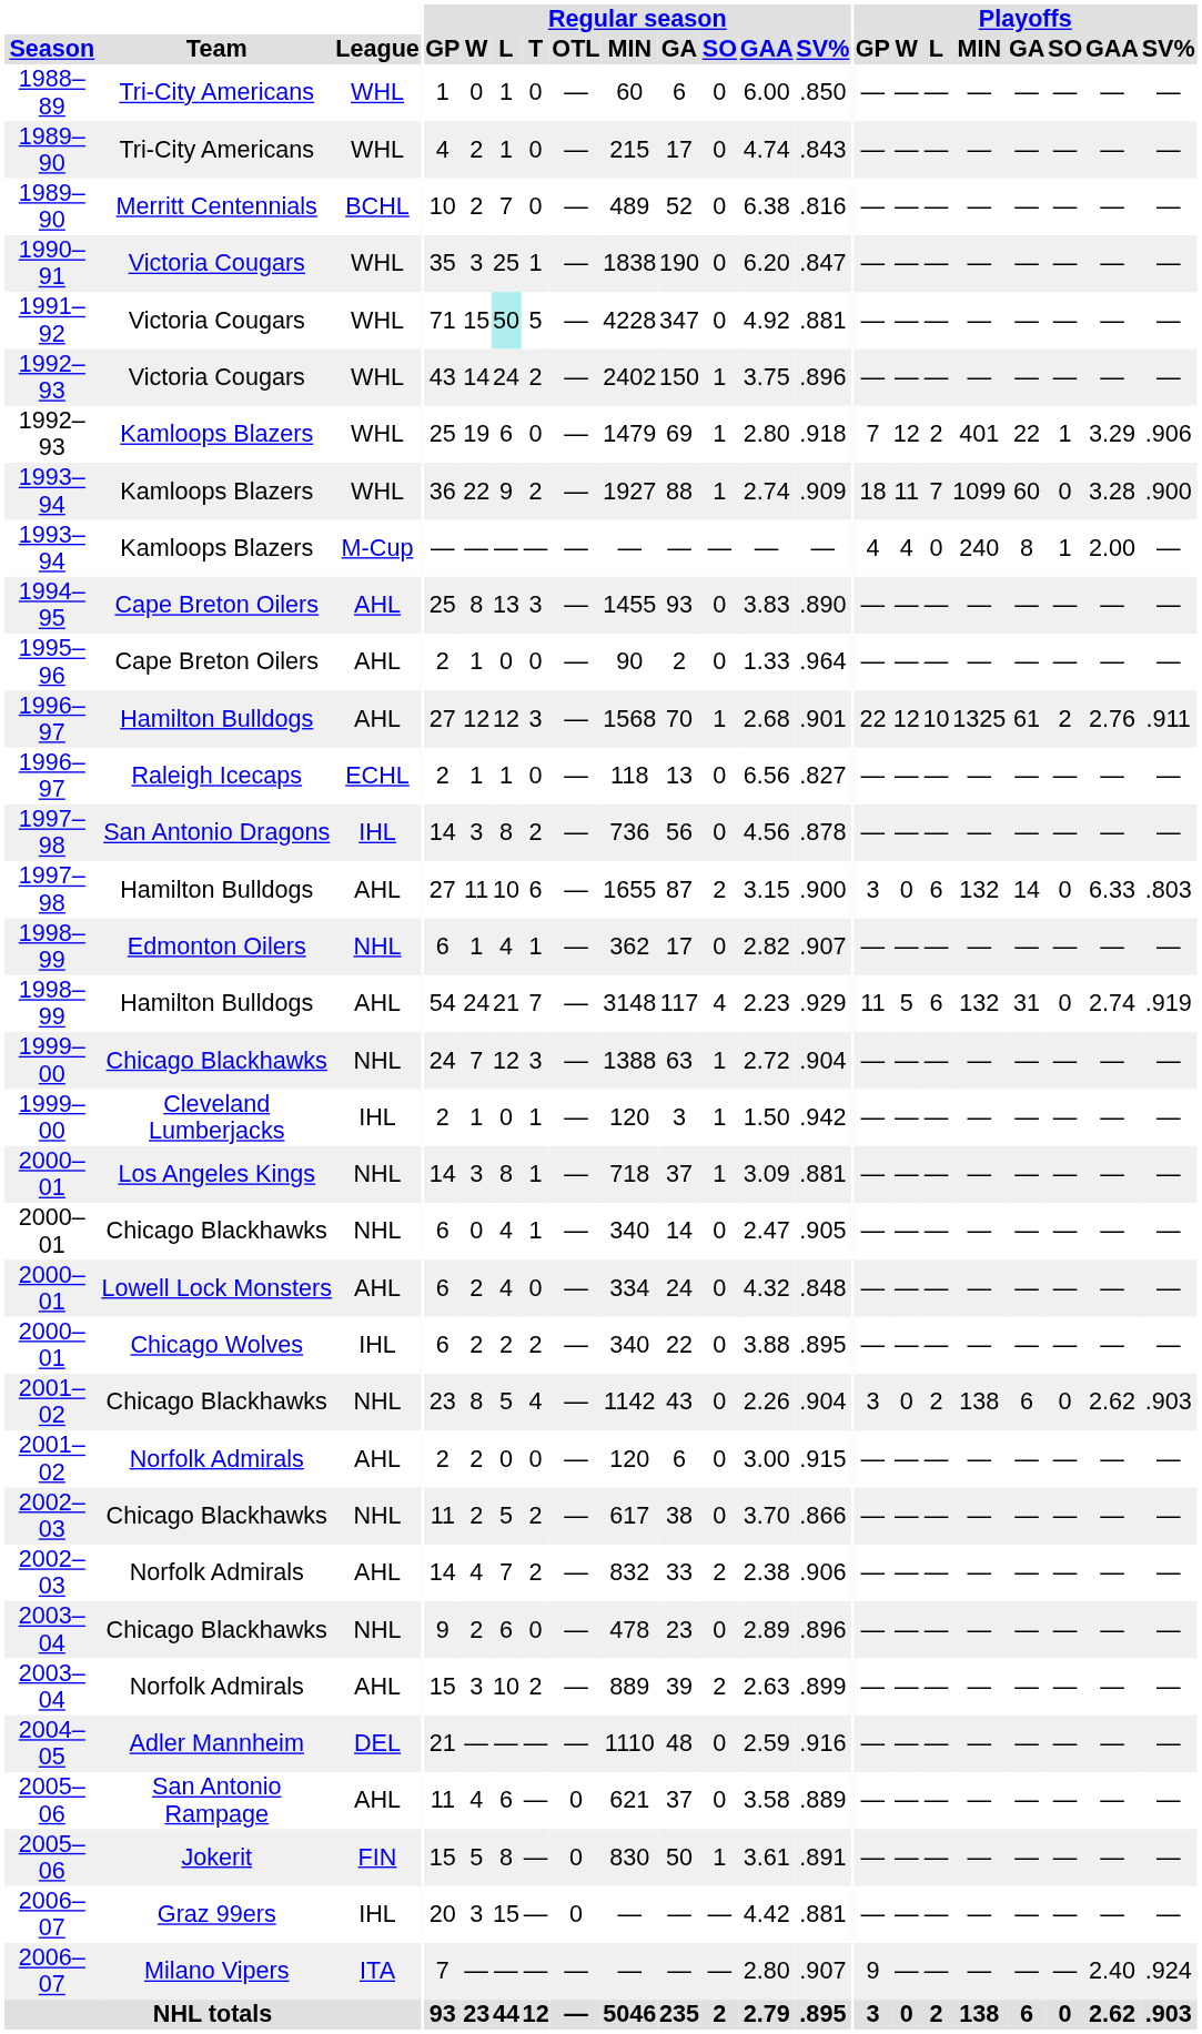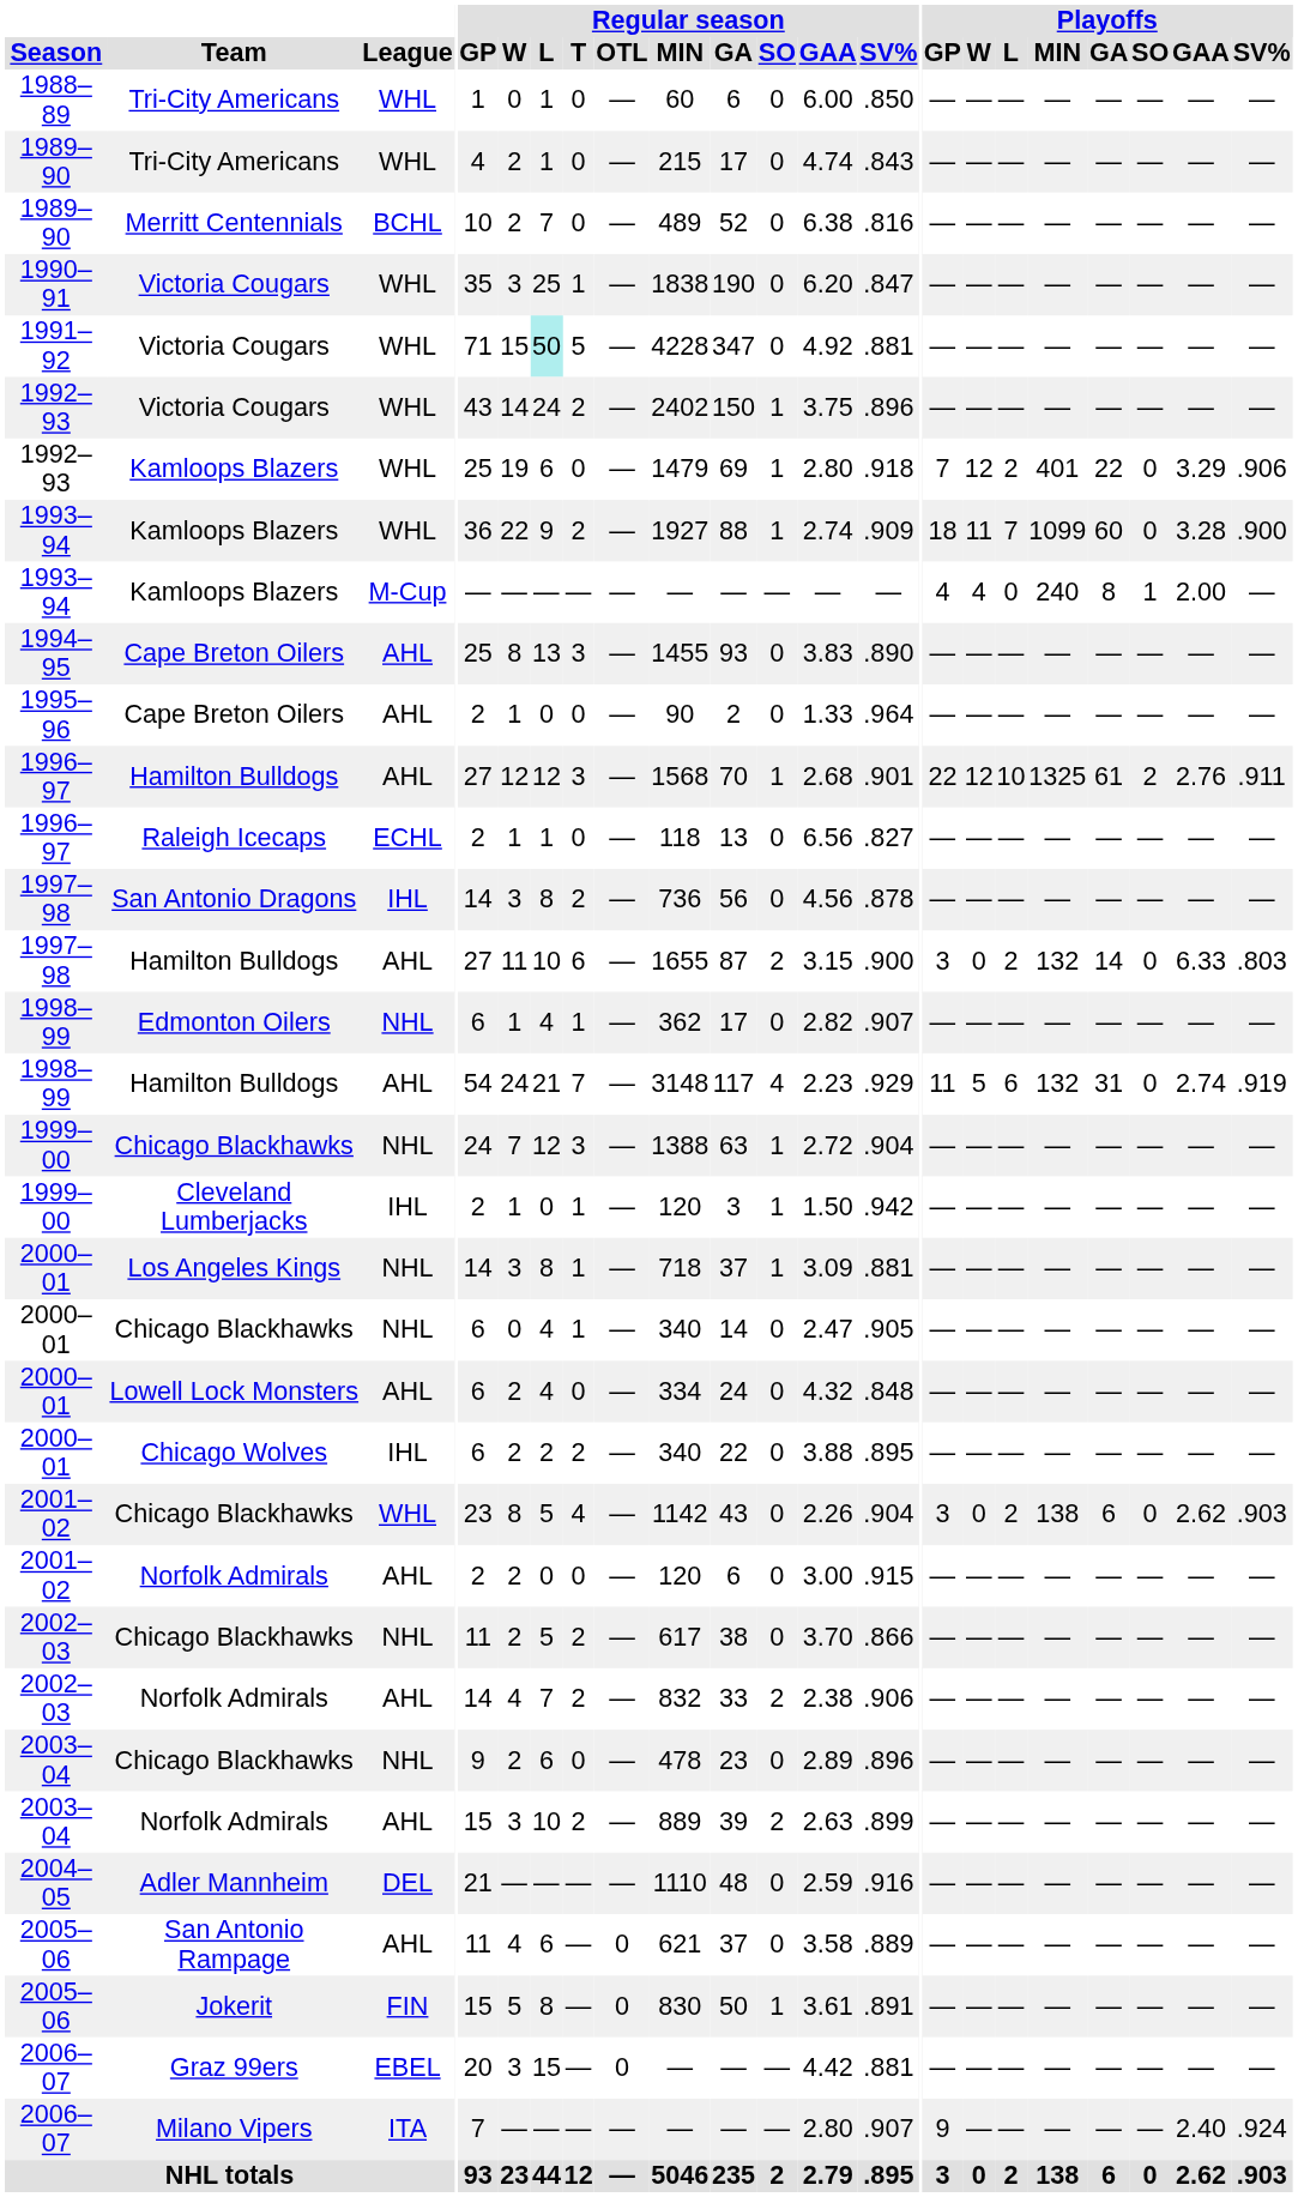 <table border="0" cellpadding="1" cellspacing="0" style="width:90%; text-align:center;">
 <tr bgcolor="#e0e0e0">
 <th colspan="3" bgcolor="#ffffff"></th>
 <th rowspan="99" bgcolor="#ffffff"></th>
 <th colspan="10" bgcolor="#e0e0e0"><a href='#'>Regular season</a></th>
 <th rowspan="99" bgcolor="#ffffff"></th>
 <th colspan="8" bgcolor="#e0e0e0"><a href='#'>Playoffs</a></th>
 </tr>
 <tr bgcolor="#e0e0e0">
 <th><a href='#'>Season</a></th>
 <th>Team</th>
 <th>League</th>
 <th>GP</th>
 <th>W</th>
 <th>L</th>
 <th>T</th>
 <th>OTL</th>
 <th>MIN</th>
 <th>GA</th>
 <th><a href='#'>SO</a></th>
 <th><a href='#'>GAA</a></th>
 <th><a href='#'>SV%</a></th>
 <th>GP</th>
 <th>W</th>
 <th>L</th>
 <th>MIN</th>
 <th>GA</th>
 <th>SO</th>
 <th>GAA</th>
 <th>SV%</th>
 </tr>
 <tr>
 <td><a href='#'>1988–89</a></td>
 <td><a href='#'>Tri-City Americans</a></td>
 <td><a href='#'>WHL</a></td>
 <td>1</td>
 <td>0</td>
 <td>1</td>
 <td>0</td>
 <td>—</td>
 <td>60</td>
 <td>6</td>
 <td>0</td>
 <td>6.00</td>
 <td>.850</td>
 <td>—</td>
 <td>—</td>
 <td>—</td>
 <td>—</td>
 <td>—</td>
 <td>—</td>
 <td>—</td>
 <td>—</td>
 </tr>
 <tr bgcolor="#f0f0f0">
 <td><a href='#'>1989–90</a></td>
 <td>Tri-City Americans</td>
 <td>WHL</td>
 <td>4</td>
 <td>2</td>
 <td>1</td>
 <td>0</td>
 <td>—</td>
 <td>215</td>
 <td>17</td>
 <td>0</td>
 <td>4.74</td>
 <td>.843</td>
 <td>—</td>
 <td>—</td>
 <td>—</td>
 <td>—</td>
 <td>—</td>
 <td>—</td>
 <td>—</td>
 <td>—</td>
 </tr>
 <tr>
 <td><a href='#'>1989–90</a></td>
 <td><a href='#'>Merritt Centennials</a></td>
 <td><a href='#'>BCHL</a></td>
 <td>10</td>
 <td>2</td>
 <td>7</td>
 <td>0</td>
 <td>—</td>
 <td>489</td>
 <td>52</td>
 <td>0</td>
 <td>6.38</td>
 <td>.816</td>
 <td>—</td>
 <td>—</td>
 <td>—</td>
 <td>—</td>
 <td>—</td>
 <td>—</td>
 <td>—</td>
 <td>—</td>
 </tr>
 <tr bgcolor="#f0f0f0">
 <td><a href='#'>1990–91</a></td>
 <td><a href='#'>Victoria Cougars</a></td>
 <td>WHL</td>
 <td>35</td>
 <td>3</td>
 <td>25</td>
 <td>1</td>
 <td>—</td>
 <td>1838</td>
 <td>190</td>
 <td>0</td>
 <td>6.20</td>
 <td>.847</td>
 <td>—</td>
 <td>—</td>
 <td>—</td>
 <td>—</td>
 <td>—</td>
 <td>—</td>
 <td>—</td>
 <td>—</td>
 </tr>
 <tr>
 <td><a href='#'>1991–92</a></td>
 <td>Victoria Cougars</td>
 <td>WHL</td>
 <td>71</td>
 <td>15</td>
 <td style="background: paleturquoise;">50</td>
 <td>5</td>
 <td>—</td>
 <td>4228</td>
 <td>347</td>
 <td>0</td>
 <td>4.92</td>
 <td>.881</td>
 <td>—</td>
 <td>—</td>
 <td>—</td>
 <td>—</td>
 <td>—</td>
 <td>—</td>
 <td>—</td>
 <td>—</td>
 </tr>
 <tr bgcolor="#f0f0f0">
 <td><a href='#'>1992–93</a></td>
 <td>Victoria Cougars</td>
 <td>WHL</td>
 <td>43</td>
 <td>14</td>
 <td>24</td>
 <td>2</td>
 <td>—</td>
 <td>2402</td>
 <td>150</td>
 <td>1</td>
 <td>3.75</td>
 <td>.896</td>
 <td>—</td>
 <td>—</td>
 <td>—</td>
 <td>—</td>
 <td>—</td>
 <td>—</td>
 <td>—</td>
 <td>—</td>
 </tr>
 <tr>
 <td>1992–93</td>
 <td><a href='#'>Kamloops Blazers</a></td>
 <td>WHL</td>
 <td>25</td>
 <td>19</td>
 <td>6</td>
 <td>0</td>
 <td>—</td>
 <td>1479</td>
 <td>69</td>
 <td>1</td>
 <td>2.80</td>
 <td>.918</td>
 <td>7</td>
 <td>12</td>
 <td>2</td>
 <td>401</td>
 <td>22</td>
-<td>1</td>
+<td>0</td>
 <td>3.29</td>
 <td>.906</td>
 </tr>
 <tr bgcolor="#f0f0f0">
 <td><a href='#'>1993–94</a></td>
 <td>Kamloops Blazers</td>
 <td>WHL</td>
 <td>36</td>
 <td>22</td>
 <td>9</td>
 <td>2</td>
 <td>—</td>
 <td>1927</td>
 <td>88</td>
 <td>1</td>
 <td>2.74</td>
 <td>.909</td>
 <td>18</td>
 <td>11</td>
 <td>7</td>
 <td>1099</td>
 <td>60</td>
 <td>0</td>
 <td>3.28</td>
 <td>.900</td>
 </tr>
 <tr>
 <td><a href='#'>1993–94</a></td>
 <td>Kamloops Blazers</td>
 <td><a href='#'>M-Cup</a></td>
 <td>—</td>
 <td>—</td>
 <td>—</td>
 <td>—</td>
 <td>—</td>
 <td>—</td>
 <td>—</td>
 <td>—</td>
 <td>—</td>
 <td>—</td>
 <td>4</td>
 <td>4</td>
 <td>0</td>
 <td>240</td>
 <td>8</td>
 <td>1</td>
 <td>2.00</td>
 <td>—</td>
 </tr>
 <tr bgcolor="#f0f0f0">
 <td><a href='#'>1994–95</a></td>
 <td><a href='#'>Cape Breton Oilers</a></td>
 <td><a href='#'>AHL</a></td>
 <td>25</td>
 <td>8</td>
 <td>13</td>
 <td>3</td>
 <td>—</td>
 <td>1455</td>
 <td>93</td>
 <td>0</td>
 <td>3.83</td>
 <td>.890</td>
 <td>—</td>
 <td>—</td>
 <td>—</td>
 <td>—</td>
 <td>—</td>
 <td>—</td>
 <td>—</td>
 <td>—</td>
 </tr>
 <tr>
 <td><a href='#'>1995–96</a></td>
 <td>Cape Breton Oilers</td>
 <td>AHL</td>
 <td>2</td>
 <td>1</td>
 <td>0</td>
 <td>0</td>
 <td>—</td>
 <td>90</td>
 <td>2</td>
 <td>0</td>
 <td>1.33</td>
 <td>.964</td>
 <td>—</td>
 <td>—</td>
 <td>—</td>
 <td>—</td>
 <td>—</td>
 <td>—</td>
 <td>—</td>
 <td>—</td>
 </tr>
 <tr bgcolor="#f0f0f0">
 <td><a href='#'>1996–97</a></td>
 <td><a href='#'>Hamilton Bulldogs</a></td>
 <td>AHL</td>
 <td>27</td>
 <td>12</td>
 <td>12</td>
 <td>3</td>
 <td>—</td>
 <td>1568</td>
 <td>70</td>
 <td>1</td>
 <td>2.68</td>
 <td>.901</td>
 <td>22</td>
 <td>12</td>
 <td>10</td>
 <td>1325</td>
 <td>61</td>
 <td>2</td>
 <td>2.76</td>
 <td>.911</td>
 </tr>
 <tr>
 <td><a href='#'>1996–97</a></td>
 <td><a href='#'>Raleigh Icecaps</a></td>
 <td><a href='#'>ECHL</a></td>
 <td>2</td>
 <td>1</td>
 <td>1</td>
 <td>0</td>
 <td>—</td>
 <td>118</td>
 <td>13</td>
 <td>0</td>
 <td>6.56</td>
 <td>.827</td>
 <td>—</td>
 <td>—</td>
 <td>—</td>
 <td>—</td>
 <td>—</td>
 <td>—</td>
 <td>—</td>
 <td>—</td>
 </tr>
 <tr bgcolor="#f0f0f0">
 <td><a href='#'>1997–98</a></td>
 <td><a href='#'>San Antonio Dragons</a></td>
 <td><a href='#'>IHL</a></td>
 <td>14</td>
 <td>3</td>
 <td>8</td>
 <td>2</td>
 <td>—</td>
 <td>736</td>
 <td>56</td>
 <td>0</td>
 <td>4.56</td>
 <td>.878</td>
 <td>—</td>
 <td>—</td>
 <td>—</td>
 <td>—</td>
 <td>—</td>
 <td>—</td>
 <td>—</td>
 <td>—</td>
 </tr>
 <tr>
 <td><a href='#'>1997–98</a></td>
 <td>Hamilton Bulldogs</td>
 <td>AHL</td>
 <td>27</td>
 <td>11</td>
 <td>10</td>
 <td>6</td>
 <td>—</td>
 <td>1655</td>
 <td>87</td>
 <td>2</td>
 <td>3.15</td>
 <td>.900</td>
 <td>3</td>
 <td>0</td>
-<td>6</td>
+<td>2</td>
 <td>132</td>
 <td>14</td>
 <td>0</td>
 <td>6.33</td>
 <td>.803</td>
 </tr>
 <tr bgcolor="#f0f0f0">
 <td><a href='#'>1998–99</a></td>
 <td><a href='#'>Edmonton Oilers</a></td>
 <td><a href='#'>NHL</a></td>
 <td>6</td>
 <td>1</td>
 <td>4</td>
 <td>1</td>
 <td>—</td>
 <td>362</td>
 <td>17</td>
 <td>0</td>
 <td>2.82</td>
 <td>.907</td>
 <td>—</td>
 <td>—</td>
 <td>—</td>
 <td>—</td>
 <td>—</td>
 <td>—</td>
 <td>—</td>
 <td>—</td>
 </tr>
 <tr>
 <td><a href='#'>1998–99</a></td>
 <td>Hamilton Bulldogs</td>
 <td>AHL</td>
 <td>54</td>
 <td>24</td>
 <td>21</td>
 <td>7</td>
 <td>—</td>
 <td>3148</td>
 <td>117</td>
 <td>4</td>
 <td>2.23</td>
 <td>.929</td>
 <td>11</td>
 <td>5</td>
 <td>6</td>
 <td>132</td>
 <td>31</td>
 <td>0</td>
 <td>2.74</td>
 <td>.919</td>
 </tr>
 <tr bgcolor="#f0f0f0">
 <td><a href='#'>1999–00</a></td>
 <td><a href='#'>Chicago Blackhawks</a></td>
 <td>NHL</td>
 <td>24</td>
 <td>7</td>
 <td>12</td>
 <td>3</td>
 <td>—</td>
 <td>1388</td>
 <td>63</td>
 <td>1</td>
 <td>2.72</td>
 <td>.904</td>
 <td>—</td>
 <td>—</td>
 <td>—</td>
 <td>—</td>
 <td>—</td>
 <td>—</td>
 <td>—</td>
 <td>—</td>
 </tr>
 <tr>
 <td><a href='#'>1999–00</a></td>
 <td><a href='#'>Cleveland Lumberjacks</a></td>
 <td>IHL</td>
 <td>2</td>
 <td>1</td>
 <td>0</td>
 <td>1</td>
 <td>—</td>
 <td>120</td>
 <td>3</td>
 <td>1</td>
 <td>1.50</td>
 <td>.942</td>
 <td>—</td>
 <td>—</td>
 <td>—</td>
 <td>—</td>
 <td>—</td>
 <td>—</td>
 <td>—</td>
 <td>—</td>
 </tr>
 <tr bgcolor="#f0f0f0">
 <td><a href='#'>2000–01</a></td>
 <td><a href='#'>Los Angeles Kings</a></td>
 <td>NHL</td>
 <td>14</td>
 <td>3</td>
 <td>8</td>
 <td>1</td>
 <td>—</td>
 <td>718</td>
 <td>37</td>
 <td>1</td>
 <td>3.09</td>
 <td>.881</td>
 <td>—</td>
 <td>—</td>
 <td>—</td>
 <td>—</td>
 <td>—</td>
 <td>—</td>
 <td>—</td>
 <td>—</td>
 </tr>
 <tr>
 <td>2000–01</td>
 <td>Chicago Blackhawks</td>
 <td>NHL</td>
 <td>6</td>
 <td>0</td>
 <td>4</td>
 <td>1</td>
 <td>—</td>
 <td>340</td>
 <td>14</td>
 <td>0</td>
 <td>2.47</td>
 <td>.905</td>
 <td>—</td>
 <td>—</td>
 <td>—</td>
 <td>—</td>
 <td>—</td>
 <td>—</td>
 <td>—</td>
 <td>—</td>
 </tr>
 <tr bgcolor="#f0f0f0">
 <td><a href='#'>2000–01</a></td>
 <td><a href='#'>Lowell Lock Monsters</a></td>
 <td>AHL</td>
 <td>6</td>
 <td>2</td>
 <td>4</td>
 <td>0</td>
 <td>—</td>
 <td>334</td>
 <td>24</td>
 <td>0</td>
 <td>4.32</td>
 <td>.848</td>
 <td>—</td>
 <td>—</td>
 <td>—</td>
 <td>—</td>
 <td>—</td>
 <td>—</td>
 <td>—</td>
 <td>—</td>
 </tr>
 <tr>
 <td><a href='#'>2000–01</a></td>
 <td><a href='#'>Chicago Wolves</a></td>
 <td>IHL</td>
 <td>6</td>
 <td>2</td>
 <td>2</td>
 <td>2</td>
 <td>—</td>
 <td>340</td>
 <td>22</td>
 <td>0</td>
 <td>3.88</td>
 <td>.895</td>
 <td>—</td>
 <td>—</td>
 <td>—</td>
 <td>—</td>
 <td>—</td>
 <td>—</td>
 <td>—</td>
 <td>—</td>
 </tr>
 <tr bgcolor="#f0f0f0">
 <td><a href='#'>2001–02</a></td>
 <td>Chicago Blackhawks</td>
-<td>NHL</td>
+<td><a href='#'>WHL</a></td>
 <td>23</td>
 <td>8</td>
 <td>5</td>
 <td>4</td>
 <td>—</td>
 <td>1142</td>
 <td>43</td>
 <td>0</td>
 <td>2.26</td>
 <td>.904</td>
 <td>3</td>
 <td>0</td>
 <td>2</td>
 <td>138</td>
 <td>6</td>
 <td>0</td>
 <td>2.62</td>
 <td>.903</td>
 </tr>
 <tr>
 <td><a href='#'>2001–02</a></td>
 <td><a href='#'>Norfolk Admirals</a></td>
 <td>AHL</td>
 <td>2</td>
 <td>2</td>
 <td>0</td>
 <td>0</td>
 <td>—</td>
 <td>120</td>
 <td>6</td>
 <td>0</td>
 <td>3.00</td>
 <td>.915</td>
 <td>—</td>
 <td>—</td>
 <td>—</td>
 <td>—</td>
 <td>—</td>
 <td>—</td>
 <td>—</td>
 <td>—</td>
 </tr>
 <tr bgcolor="#f0f0f0">
 <td><a href='#'>2002–03</a></td>
 <td>Chicago Blackhawks</td>
 <td>NHL</td>
 <td>11</td>
 <td>2</td>
 <td>5</td>
 <td>2</td>
 <td>—</td>
 <td>617</td>
 <td>38</td>
 <td>0</td>
 <td>3.70</td>
 <td>.866</td>
 <td>—</td>
 <td>—</td>
 <td>—</td>
 <td>—</td>
 <td>—</td>
 <td>—</td>
 <td>—</td>
 <td>—</td>
 </tr>
 <tr>
 <td><a href='#'>2002–03</a></td>
 <td>Norfolk Admirals</td>
 <td>AHL</td>
 <td>14</td>
 <td>4</td>
 <td>7</td>
 <td>2</td>
 <td>—</td>
 <td>832</td>
 <td>33</td>
 <td>2</td>
 <td>2.38</td>
 <td>.906</td>
 <td>—</td>
 <td>—</td>
 <td>—</td>
 <td>—</td>
 <td>—</td>
 <td>—</td>
 <td>—</td>
 <td>—</td>
 </tr>
 <tr bgcolor="#f0f0f0">
 <td><a href='#'>2003–04</a></td>
 <td>Chicago Blackhawks</td>
 <td>NHL</td>
 <td>9</td>
 <td>2</td>
 <td>6</td>
 <td>0</td>
 <td>—</td>
 <td>478</td>
 <td>23</td>
 <td>0</td>
 <td>2.89</td>
 <td>.896</td>
 <td>—</td>
 <td>—</td>
 <td>—</td>
 <td>—</td>
 <td>—</td>
 <td>—</td>
 <td>—</td>
 <td>—</td>
 </tr>
 <tr>
 <td><a href='#'>2003–04</a></td>
 <td>Norfolk Admirals</td>
 <td>AHL</td>
 <td>15</td>
 <td>3</td>
 <td>10</td>
 <td>2</td>
 <td>—</td>
 <td>889</td>
 <td>39</td>
 <td>2</td>
 <td>2.63</td>
 <td>.899</td>
 <td>—</td>
 <td>—</td>
 <td>—</td>
 <td>—</td>
 <td>—</td>
 <td>—</td>
 <td>—</td>
 <td>—</td>
 </tr>
 <tr bgcolor="#f0f0f0">
 <td><a href='#'>2004–05</a></td>
 <td><a href='#'>Adler Mannheim</a></td>
 <td><a href='#'>DEL</a></td>
 <td>21</td>
 <td>—</td>
 <td>—</td>
 <td>—</td>
 <td>—</td>
 <td>1110</td>
 <td>48</td>
 <td>0</td>
 <td>2.59</td>
 <td>.916</td>
 <td>—</td>
 <td>—</td>
 <td>—</td>
 <td>—</td>
 <td>—</td>
 <td>—</td>
 <td>—</td>
 <td>—</td>
 </tr>
 <tr>
 <td><a href='#'>2005–06</a></td>
 <td><a href='#'>San Antonio Rampage</a></td>
 <td>AHL</td>
 <td>11</td>
 <td>4</td>
 <td>6</td>
 <td>—</td>
 <td>0</td>
 <td>621</td>
 <td>37</td>
 <td>0</td>
 <td>3.58</td>
 <td>.889</td>
 <td>—</td>
 <td>—</td>
 <td>—</td>
 <td>—</td>
 <td>—</td>
 <td>—</td>
 <td>—</td>
 <td>—</td>
 </tr>
 <tr bgcolor="#f0f0f0">
 <td><a href='#'>2005–06</a></td>
 <td><a href='#'>Jokerit</a></td>
 <td><a href='#'>FIN</a></td>
 <td>15</td>
 <td>5</td>
 <td>8</td>
 <td>—</td>
 <td>0</td>
 <td>830</td>
 <td>50</td>
 <td>1</td>
 <td>3.61</td>
 <td>.891</td>
 <td>—</td>
 <td>—</td>
 <td>—</td>
 <td>—</td>
 <td>—</td>
 <td>—</td>
 <td>—</td>
 <td>—</td>
 </tr>
 <tr>
 <td><a href='#'>2006–07</a></td>
 <td><a href='#'>Graz 99ers</a></td>
-<td>IHL</td>
+<td><a href='#'>EBEL</a></td>
 <td>20</td>
 <td>3</td>
 <td>15</td>
 <td>—</td>
 <td>0</td>
 <td>—</td>
 <td>—</td>
 <td>—</td>
 <td>4.42</td>
 <td>.881</td>
 <td>—</td>
 <td>—</td>
 <td>—</td>
 <td>—</td>
 <td>—</td>
 <td>—</td>
 <td>—</td>
 <td>—</td>
 </tr>
 <tr bgcolor="#f0f0f0">
 <td><a href='#'>2006–07</a></td>
 <td><a href='#'>Milano Vipers</a></td>
 <td><a href='#'>ITA</a></td>
 <td>7</td>
 <td>—</td>
 <td>—</td>
 <td>—</td>
 <td>—</td>
 <td>—</td>
 <td>—</td>
 <td>—</td>
 <td>2.80</td>
 <td>.907</td>
 <td>9</td>
 <td>—</td>
 <td>—</td>
 <td>—</td>
 <td>—</td>
 <td>—</td>
 <td>2.40</td>
 <td>.924</td>
 </tr>
 <tr bgcolor="#e0e0e0">
 <th colspan=3>NHL totals</th>
 <th>93</th>
 <th>23</th>
 <th>44</th>
 <th>12</th>
 <th>—</th>
 <th>5046</th>
 <th>235</th>
 <th>2</th>
 <th>2.79</th>
 <th>.895</th>
 <th>3</th>
 <th>0</th>
 <th>2</th>
 <th>138</th>
 <th>6</th>
 <th>0</th>
 <th>2.62</th>
 <th>.903</th>
 </tr>
 </table>
